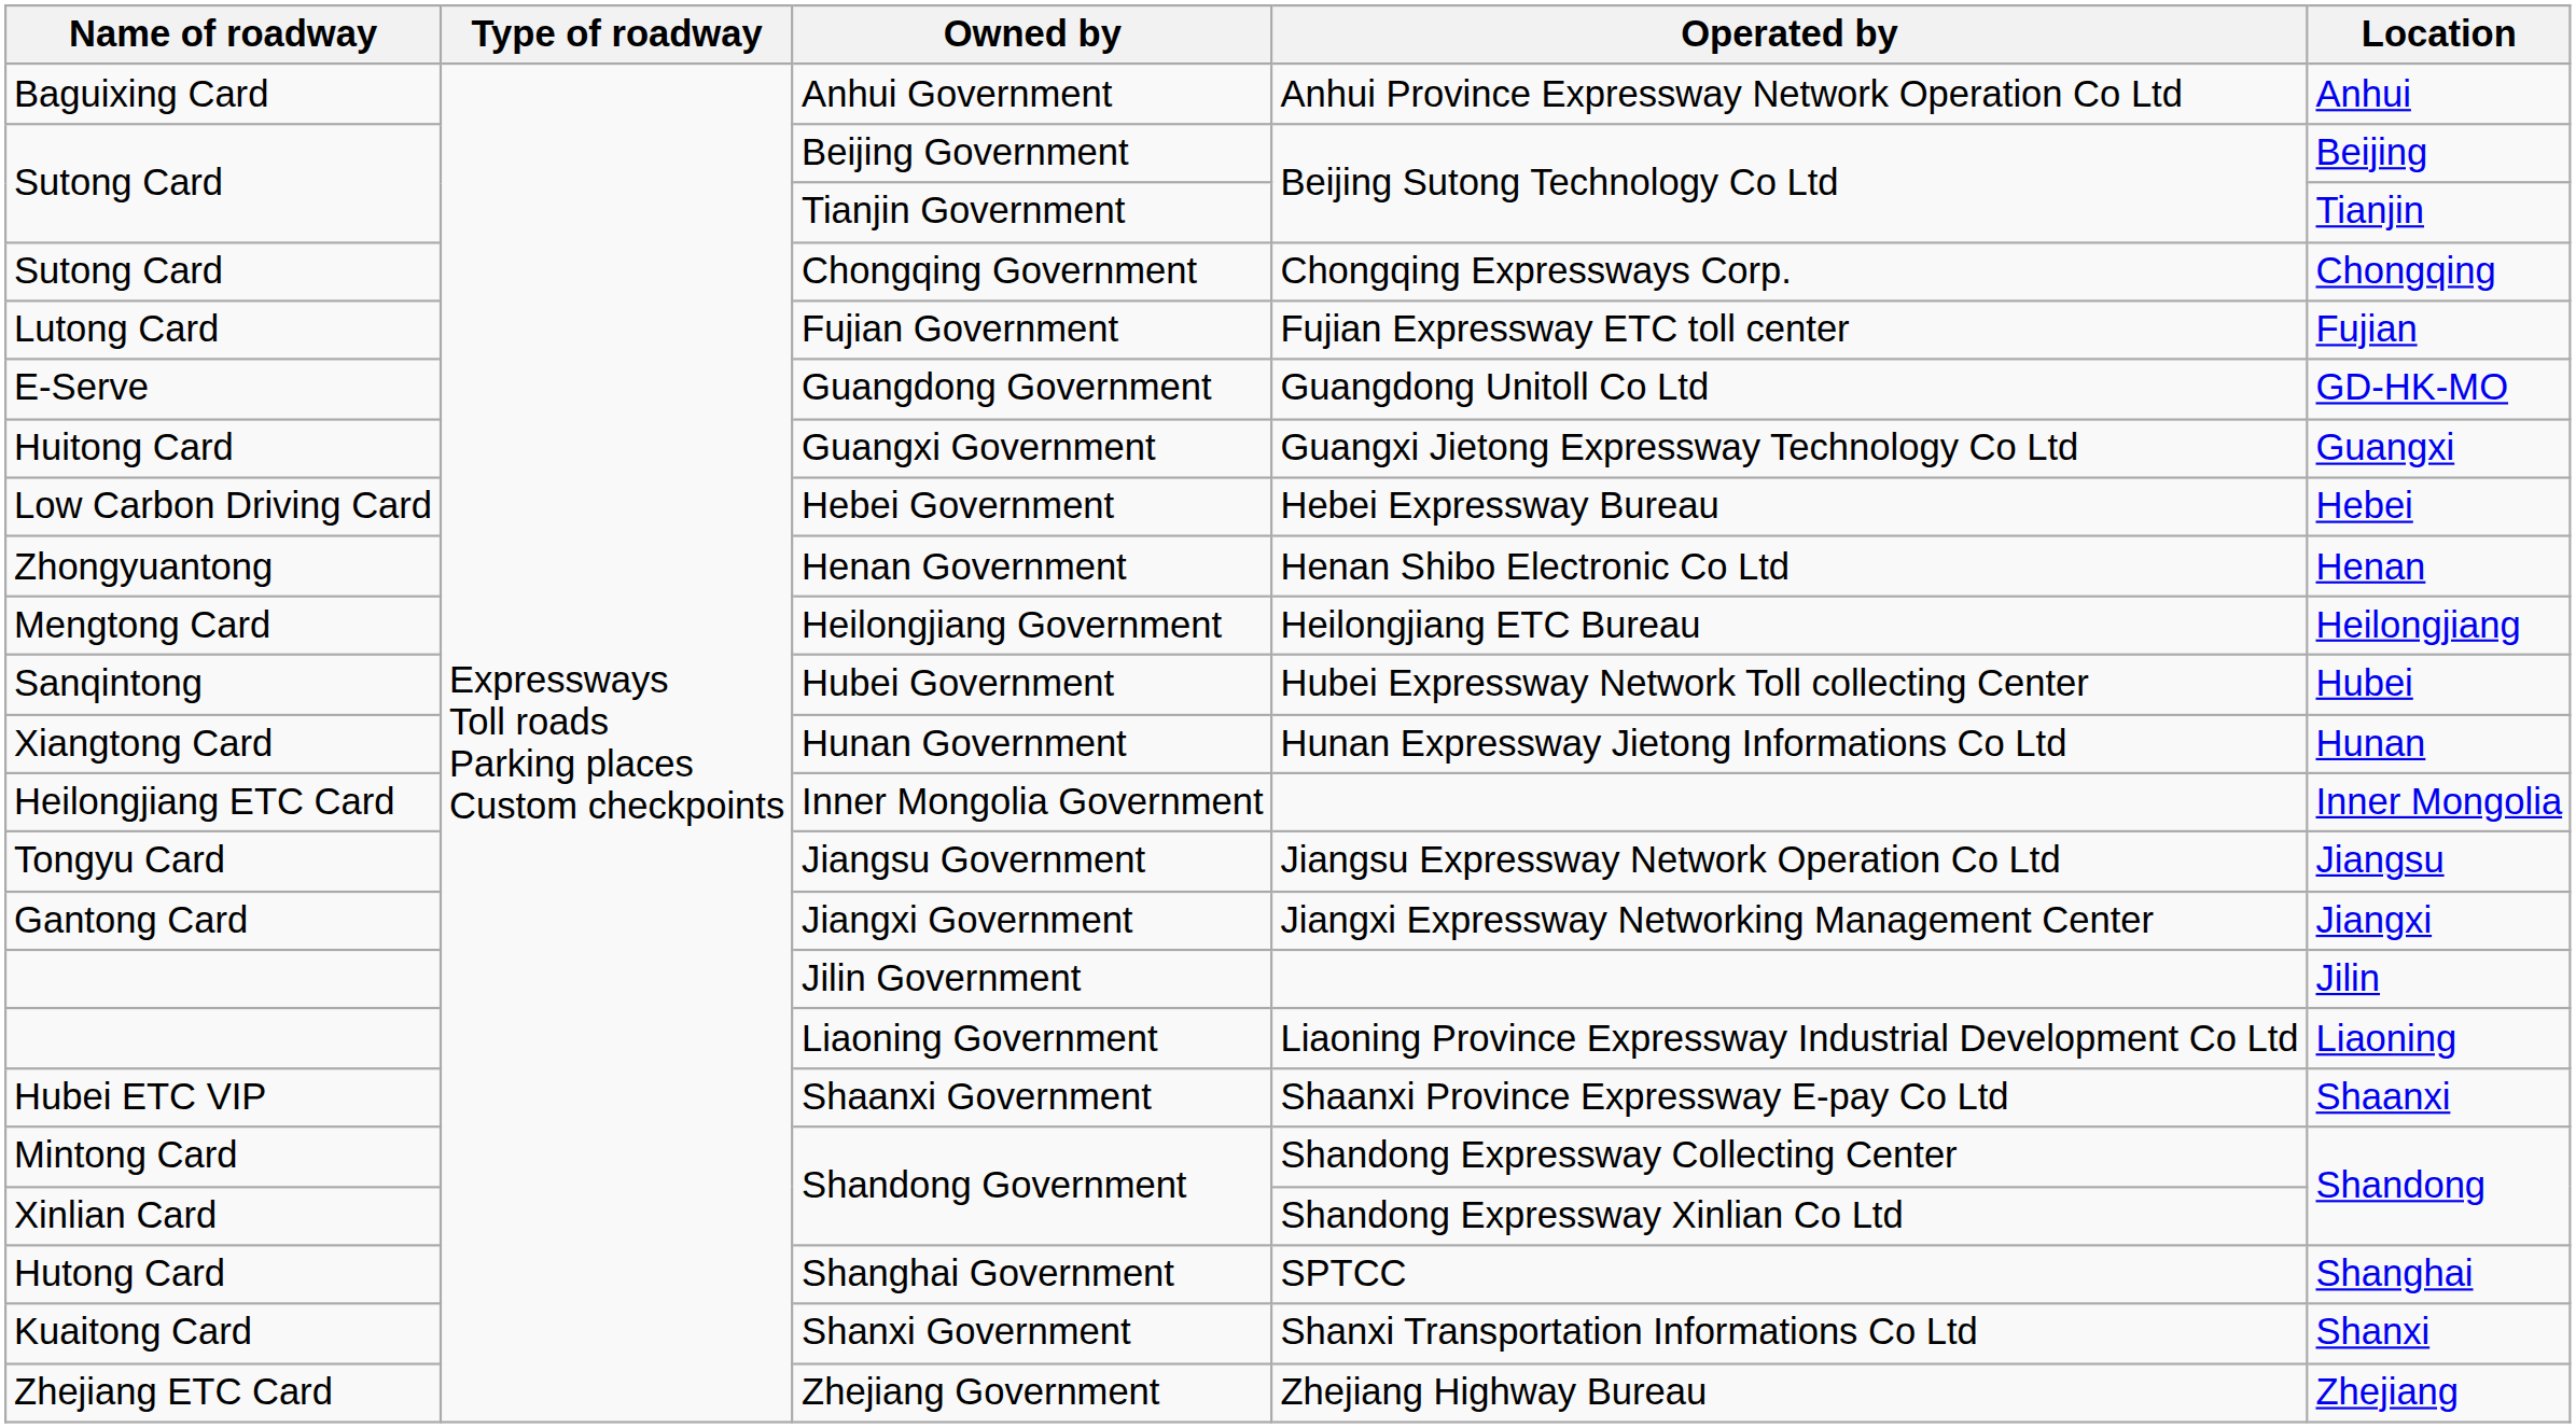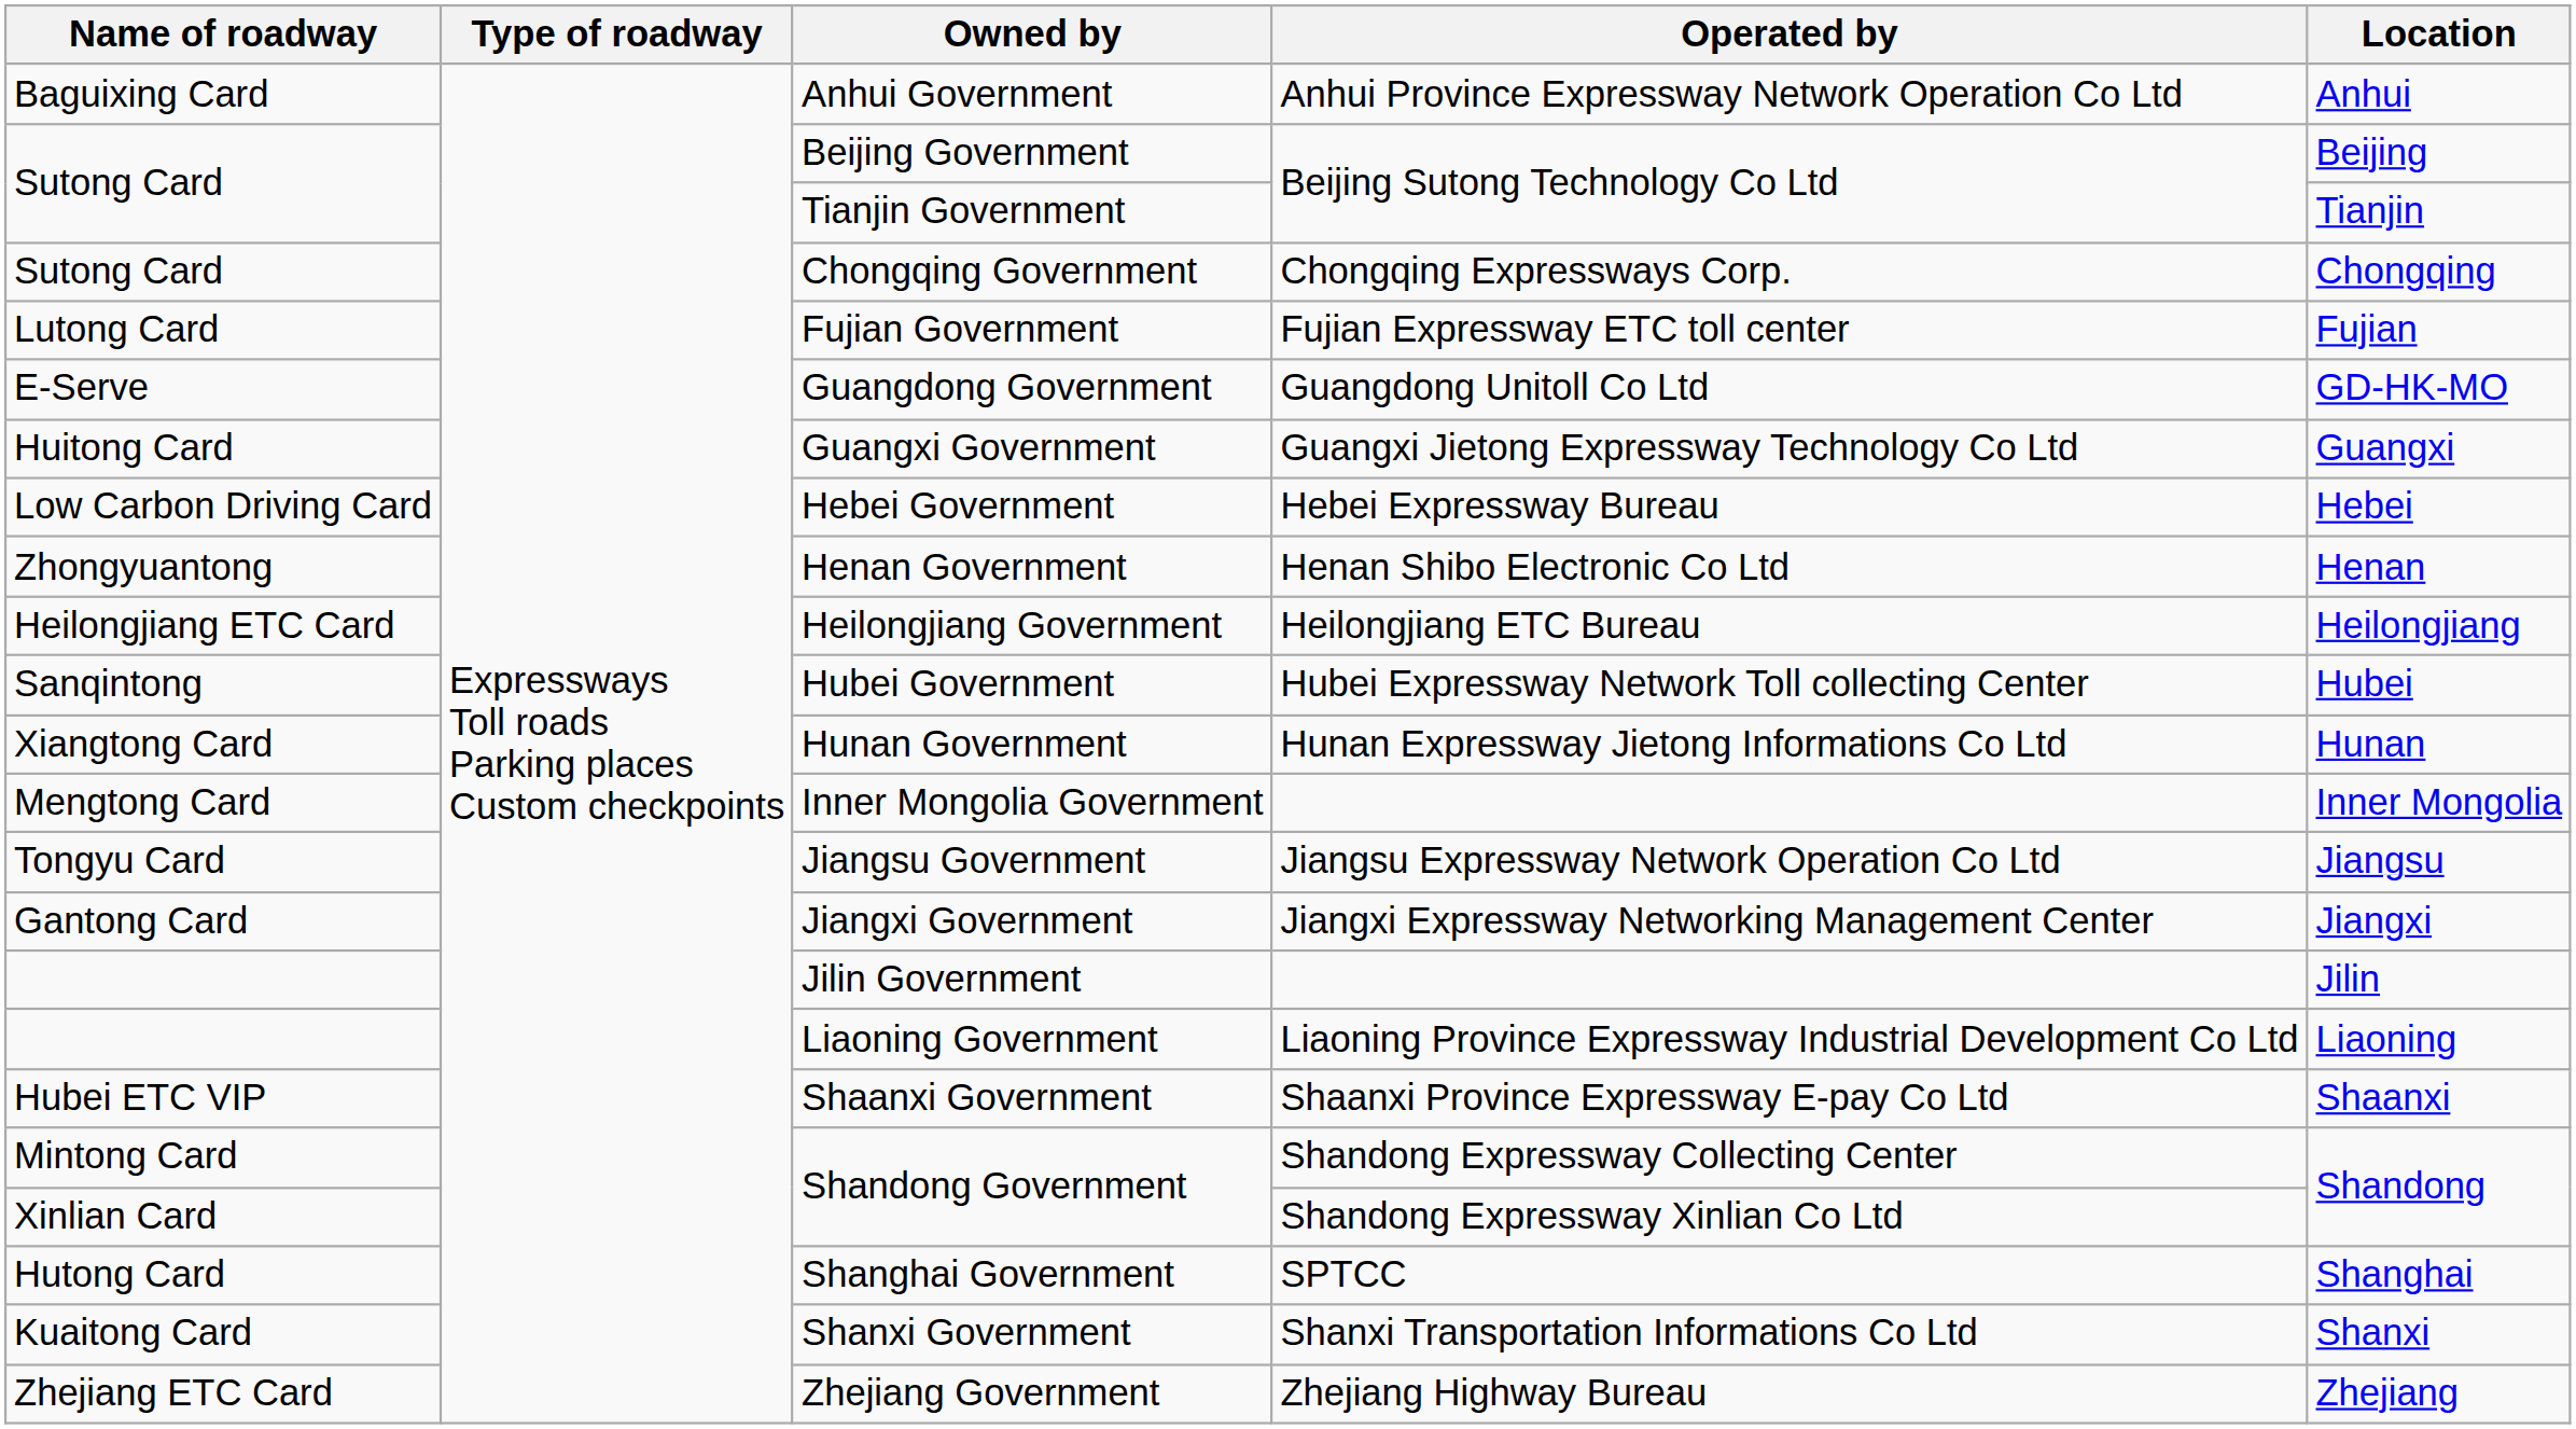 <table class="wikitable sortable">
 <tr>
 <th>Name of roadway</th>
 <th>Type of roadway</th>
 <th>Owned by</th>
 <th>Operated by</th>
 <th>Location</th>
 </tr>
 <tr>
 <td>Baguixing Card</td>
 <td rowspan="23">Expressways<br>Toll roads<br>Parking places<br>Custom checkpoints</td>
 <td>Anhui Government</td>
 <td>Anhui Province Expressway Network Operation Co Ltd</td>
 <td><a href='#'>Anhui</a></td>
 </tr>
 <tr>
 <td rowspan="2">Sutong Card</td>
 <td>Beijing Government</td>
 <td rowspan="2">Beijing Sutong Technology Co Ltd</td>
 <td><a href='#'>Beijing</a></td>
 </tr>
 <tr>
 <td>Tianjin Government</td>
 <td><a href='#'>Tianjin</a></td>
 </tr>
 <tr>
 <td>Sutong Card</td>
 <td>Chongqing Government</td>
 <td>Chongqing Expressways Corp.</td>
 <td><a href='#'>Chongqing</a></td>
 </tr>
 <tr>
 <td>Lutong Card</td>
 <td>Fujian Government</td>
 <td>Fujian Expressway ETC toll center</td>
 <td><a href='#'>Fujian</a></td>
 </tr>
 <tr>
 <td>E-Serve</td>
 <td>Guangdong Government</td>
 <td>Guangdong Unitoll Co Ltd</td>
 <td><a href='#'>GD-HK-MO</a></td>
 </tr>
 <tr>
 <td>Huitong Card</td>
 <td>Guangxi Government</td>
 <td>Guangxi Jietong Expressway Technology Co Ltd</td>
 <td><a href='#'>Guangxi</a></td>
 </tr>
 <tr>
 <td>Low Carbon Driving Card</td>
 <td>Hebei Government</td>
 <td>Hebei Expressway Bureau</td>
 <td><a href='#'>Hebei</a></td>
 </tr>
 <tr>
 <td>Zhongyuantong</td>
 <td>Henan Government</td>
 <td>Henan Shibo Electronic Co Ltd</td>
 <td><a href='#'>Henan</a></td>
 </tr>
 <tr>
-<td>Mengtong Card</td>
+<td>Heilongjiang ETC Card</td>
 <td>Heilongjiang Government</td>
 <td>Heilongjiang ETC Bureau</td>
 <td><a href='#'>Heilongjiang</a></td>
 </tr>
 <tr>
 <td>Sanqintong</td>
 <td>Hubei Government</td>
 <td>Hubei Expressway Network Toll collecting Center</td>
 <td><a href='#'>Hubei</a></td>
 </tr>
 <tr>
 <td>Xiangtong Card</td>
 <td>Hunan Government</td>
 <td>Hunan Expressway Jietong Informations Co Ltd</td>
 <td><a href='#'>Hunan</a></td>
 </tr>
 <tr>
-<td>Heilongjiang ETC Card</td>
+<td>Mengtong Card</td>
 <td>Inner Mongolia Government</td>
 <td></td>
 <td><a href='#'>Inner Mongolia</a></td>
 </tr>
 <tr>
 <td>Tongyu Card</td>
 <td>Jiangsu Government</td>
 <td>Jiangsu Expressway Network Operation Co Ltd</td>
 <td><a href='#'>Jiangsu</a></td>
 </tr>
 <tr>
 <td>Gantong Card</td>
 <td>Jiangxi Government</td>
 <td>Jiangxi Expressway Networking Management Center</td>
 <td><a href='#'>Jiangxi</a></td>
 </tr>
 <tr>
 <td></td>
 <td>Jilin Government</td>
 <td></td>
 <td><a href='#'>Jilin</a></td>
 </tr>
 <tr>
 <td></td>
 <td>Liaoning Government</td>
 <td>Liaoning Province Expressway Industrial Development Co Ltd</td>
 <td><a href='#'>Liaoning</a></td>
 </tr>
 <tr>
 <td>Hubei ETC VIP</td>
 <td>Shaanxi Government</td>
 <td>Shaanxi Province Expressway E-pay Co Ltd</td>
 <td><a href='#'>Shaanxi</a></td>
 </tr>
 <tr>
 <td>Mintong Card</td>
 <td rowspan="2">Shandong Government</td>
 <td>Shandong Expressway Collecting Center</td>
 <td rowspan="2"><a href='#'>Shandong</a></td>
 </tr>
 <tr>
 <td>Xinlian Card</td>
 <td>Shandong Expressway Xinlian Co Ltd</td>
 </tr>
 <tr>
 <td>Hutong Card</td>
 <td>Shanghai Government</td>
 <td>SPTCC</td>
 <td><a href='#'>Shanghai</a></td>
 </tr>
 <tr>
 <td>Kuaitong Card</td>
 <td>Shanxi Government</td>
 <td>Shanxi Transportation Informations Co Ltd</td>
 <td><a href='#'>Shanxi</a></td>
 </tr>
 <tr>
 <td>Zhejiang ETC Card</td>
 <td>Zhejiang Government</td>
 <td>Zhejiang Highway Bureau</td>
 <td><a href='#'>Zhejiang</a></td>
 </tr>
 </table>
